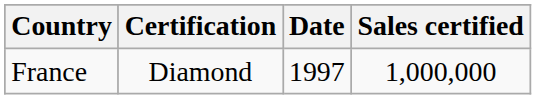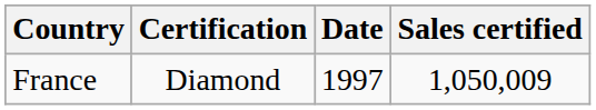 <table class="wikitable sortable">
 <tr>
 <th>Country</th>
 <th>Certification</th>
 <th>Date</th>
 <th>Sales certified</th>
 </tr>
 <tr>
 <td>France</td>
 <td align="center">Diamond</td>
 <td align="center">1997</td>
-<td align="center">1,000,000</td>
+<td align="center">1,050,009</td>
 </tr>
 </table>
